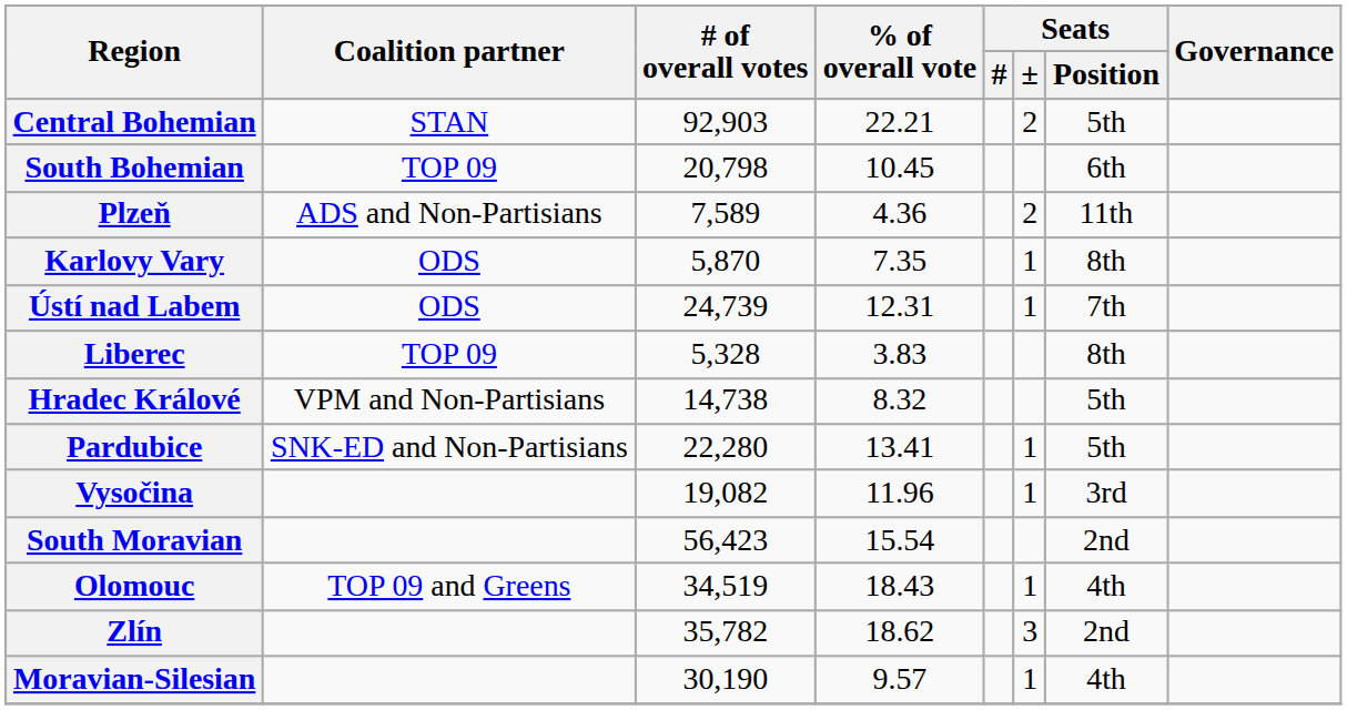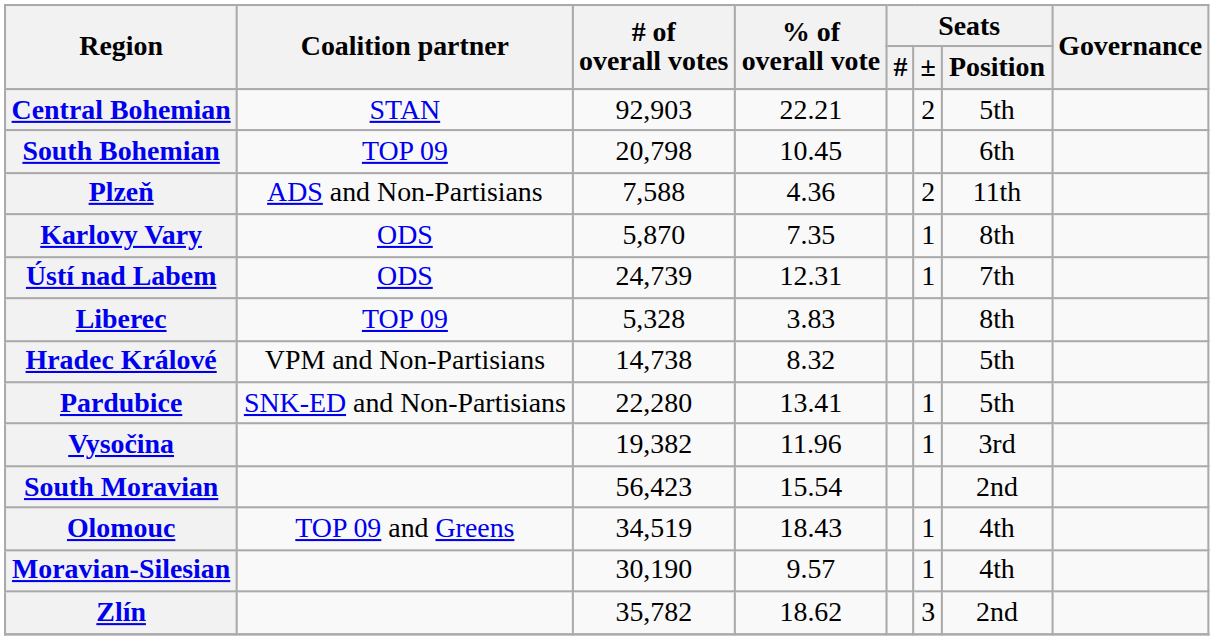 <table class="wikitable sortable" style=text-align:center;font-size:85%;line-height:14px;">
 <tr>
 <th rowspan=2>Region</th>
 <th rowspan=2>Coalition partner</th>
 <th rowspan=2># of<br>overall votes</th>
 <th rowspan=2>% of<br>overall vote</th>
 <th colspan=3>Seats</th>
 <th rowspan=2>Governance</th>
 </tr>
 <tr>
 <th>#</th>
 <th>±</th>
 <th>Position</th>
 </tr>
 <tr>
 <th><a href='#'>Central Bohemian</a></th>
 <td><a href='#'>STAN</a></td>
 <td>92,903</td>
 <td>22.21</td>
 <td></td>
 <td> 2</td>
 <td> 5th</td>
 <td></td>
 </tr>
 <tr>
 <th><a href='#'>South Bohemian</a></th>
 <td><a href='#'>TOP 09</a></td>
 <td>20,798</td>
 <td>10.45</td>
 <td></td>
 <td></td>
 <td> 6th</td>
 <td></td>
 </tr>
 <tr>
 <th><a href='#'>Plzeň</a></th>
 <td align=center><a href='#'>ADS</a> and Non-Partisians</td>
-<td>7,589</td>
+<td>7,588</td>
 <td>4.36</td>
 <td></td>
 <td> 2</td>
 <td> 11th</td>
 <td></td>
 </tr>
 <tr>
 <th><a href='#'>Karlovy Vary</a></th>
 <td align=center><a href='#'>ODS</a></td>
 <td>5,870</td>
 <td>7.35</td>
 <td></td>
 <td> 1</td>
 <td> 8th</td>
 <td></td>
 </tr>
 <tr>
 <th><a href='#'>Ústí nad Labem</a></th>
 <td><a href='#'>ODS</a></td>
 <td>24,739</td>
 <td>12.31</td>
 <td></td>
 <td> 1</td>
 <td> 7th</td>
 <td></td>
 </tr>
 <tr>
 <th><a href='#'>Liberec</a></th>
 <td><a href='#'>TOP 09</a></td>
 <td>5,328</td>
 <td>3.83</td>
 <td></td>
 <td></td>
 <td> 8th</td>
 <td></td>
 </tr>
 <tr>
 <th><a href='#'>Hradec Králové</a></th>
 <td align=center>VPM and Non-Partisians</td>
 <td>14,738</td>
 <td>8.32</td>
 <td></td>
 <td></td>
 <td> 5th</td>
 <td></td>
 </tr>
 <tr>
 <th><a href='#'>Pardubice</a></th>
 <td align=center><a href='#'>SNK-ED</a> and Non-Partisians</td>
 <td>22,280</td>
 <td>13.41</td>
 <td></td>
 <td> 1</td>
 <td> 5th</td>
 <td></td>
 </tr>
 <tr>
 <th><a href='#'>Vysočina</a></th>
 <td></td>
-<td>19,082</td>
+<td>19,382</td>
 <td>11.96</td>
 <td></td>
 <td> 1</td>
 <td> 3rd</td>
 <td></td>
 </tr>
 <tr>
 <th><a href='#'>South Moravian</a></th>
 <td></td>
 <td>56,423</td>
 <td>15.54</td>
 <td></td>
 <td></td>
 <td> 2nd</td>
 <td></td>
 </tr>
 <tr>
 <th><a href='#'>Olomouc</a></th>
 <td><a href='#'>TOP 09</a> and <a href='#'>Greens</a></td>
 <td>34,519</td>
 <td>18.43</td>
 <td></td>
 <td> 1</td>
 <td> 4th</td>
 <td></td>
 </tr>
 <tr>
+<th><a href='#'>Moravian-Silesian</a></th>
+<td></td>
+<td>30,190</td>
+<td>9.57</td>
+<td></td>
+<td> 1</td>
+<td> 4th</td>
+<td></td>
+</tr>
+<tr>
 <th><a href='#'>Zlín</a></th>
 <td></td>
 <td>35,782</td>
 <td>18.62</td>
 <td></td>
 <td> 3</td>
 <td> 2nd</td>
 <td></td>
 </tr>
 <tr>
-<th><a href='#'>Moravian-Silesian</a></th>
-<td></td>
-<td>30,190</td>
-<td>9.57</td>
-<td></td>
-<td> 1</td>
-<td> 4th</td>
-<td></td>
-</tr>
-<tr>
 </tr>
 </table>
